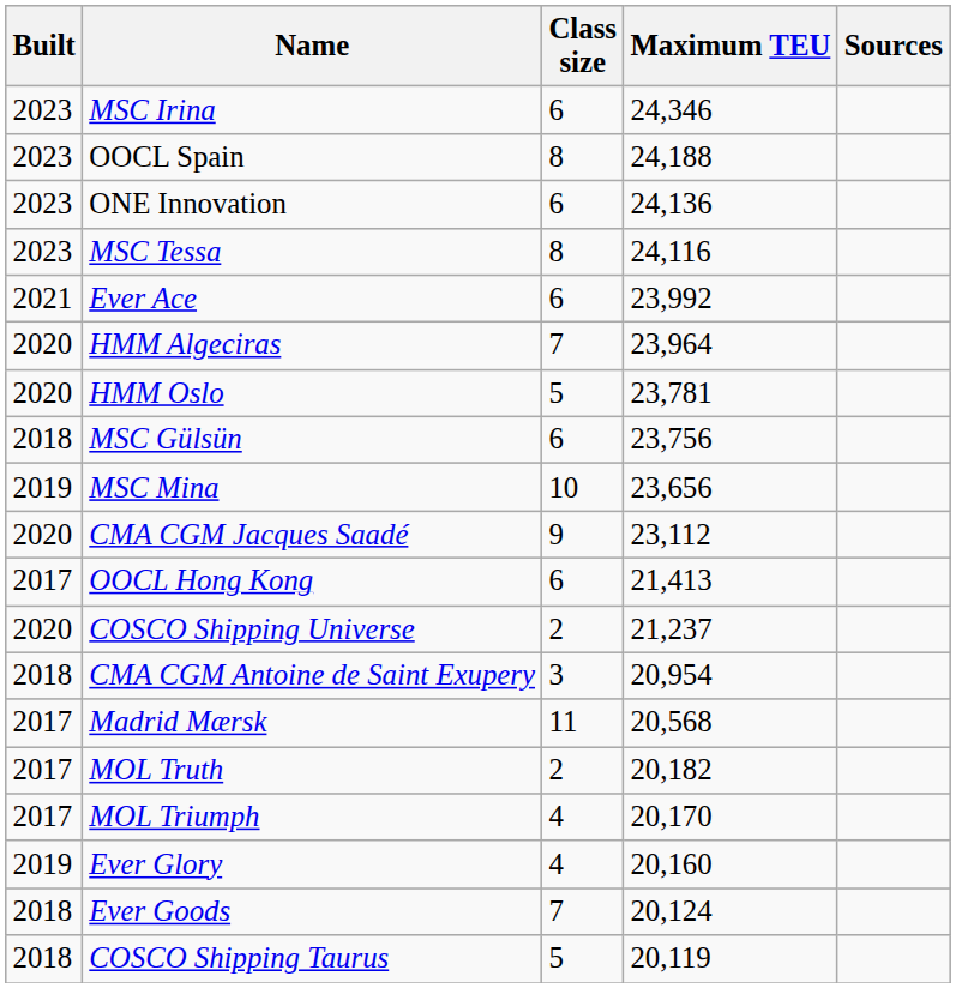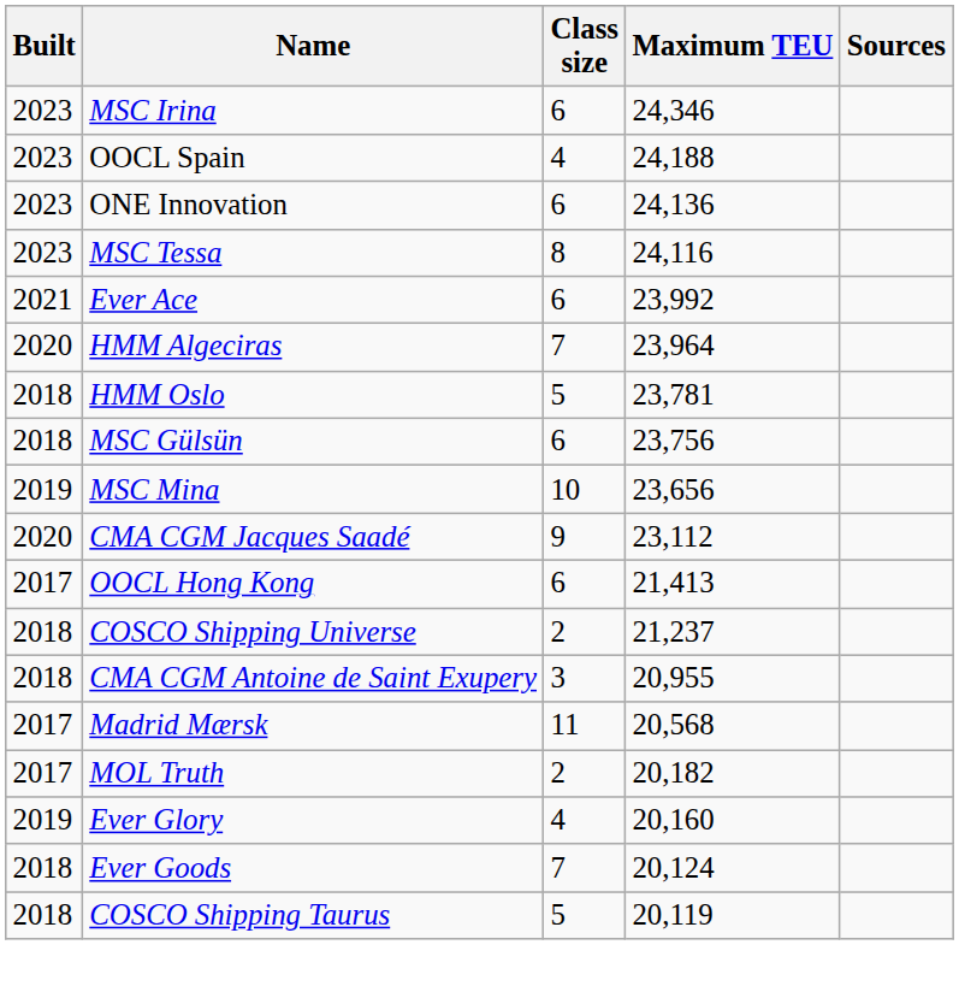 <table class="wikitable">
 <tr>
 <th>Built</th>
 <th>Name</th>
 <th>Class<br>size</th>
 <th>Maximum <a href='#'>TEU</a></th>
 <th>Sources</th>
 </tr>
 <tr>
 <td>2023</td>
 <td><em><a href='#'>MSC Irina</a></em></td>
 <td>6</td>
 <td>24,346</td>
 <td></td>
 </tr>
 <tr>
 <td>2023</td>
 <td>OOCL Spain</td>
-<td>8</td>
+<td>4</td>
 <td>24,188</td>
 <td></td>
 </tr>
 <tr>
 <td>2023</td>
 <td>ONE Innovation</td>
 <td>6</td>
 <td>24,136</td>
 <td></td>
 </tr>
 <tr>
 <td>2023</td>
 <td><em><a href='#'>MSC Tessa</a></em></td>
 <td>8</td>
 <td>24,116</td>
 <td></td>
 </tr>
 <tr>
 <td>2021</td>
 <td><em><a href='#'>Ever Ace</a></em></td>
 <td>6</td>
 <td>23,992</td>
 <td></td>
 </tr>
 <tr>
 <td>2020</td>
 <td><em><a href='#'>HMM Algeciras</a></em></td>
 <td>7</td>
 <td>23,964</td>
 <td></td>
 </tr>
 <tr>
-<td>2020</td>
+<td>2018</td>
 <td><em><a href='#'>HMM Oslo</a></em></td>
 <td>5</td>
 <td>23,781</td>
 <td></td>
 </tr>
 <tr>
 <td>2018</td>
 <td><em><a href='#'>MSC Gülsün</a></em></td>
 <td>6</td>
 <td>23,756</td>
 <td></td>
 </tr>
 <tr>
 <td>2019</td>
 <td><em><a href='#'>MSC Mina</a></em></td>
 <td>10</td>
 <td>23,656</td>
 <td></td>
 </tr>
 <tr>
 <td>2020</td>
 <td><em><a href='#'>CMA CGM Jacques Saadé</a></em></td>
 <td>9</td>
 <td>23,112</td>
 <td></td>
 </tr>
 <tr>
 <td>2017</td>
 <td><em><a href='#'>OOCL Hong Kong</a></em></td>
 <td>6</td>
 <td>21,413</td>
 <td></td>
 </tr>
 <tr>
-<td>2020</td>
+<td>2018</td>
 <td><em><a href='#'>COSCO Shipping Universe</a></em></td>
 <td>2</td>
 <td>21,237</td>
 <td></td>
 </tr>
 <tr>
 <td>2018</td>
 <td><em><a href='#'>CMA CGM Antoine de Saint Exupery</a></em></td>
 <td>3</td>
-<td>20,954</td>
+<td>20,955</td>
 <td></td>
 </tr>
 <tr>
 <td>2017</td>
 <td><em><a href='#'>Madrid Mærsk</a></em></td>
 <td>11</td>
 <td>20,568</td>
 <td></td>
 </tr>
 <tr>
 <td>2017</td>
 <td><em><a href='#'>MOL Truth</a></em></td>
 <td>2</td>
 <td>20,182</td>
-<td></td>
-</tr>
-<tr>
-<td>2017</td>
-<td><em><a href='#'>MOL Triumph</a></em></td>
-<td>4</td>
-<td>20,170</td>
 <td></td>
 </tr>
 <tr>
 <td>2019</td>
 <td><em><a href='#'>Ever Glory</a></em></td>
 <td>4</td>
 <td>20,160</td>
 <td></td>
 </tr>
 <tr>
 <td>2018</td>
 <td><em><a href='#'>Ever Goods</a></em></td>
 <td>7</td>
 <td>20,124</td>
 <td></td>
 </tr>
 <tr>
 <td>2018</td>
 <td><em><a href='#'>COSCO Shipping Taurus</a></em></td>
 <td>5</td>
 <td>20,119</td>
 <td></td>
 </tr>
 </table>
